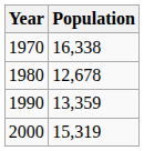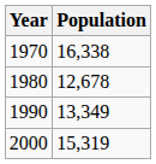 <table class="wikitable" style="float:right; margin-left:12px;">
 <tr>
 <th>Year</th>
 <th>Population</th>
 </tr>
 <tr>
 <td>1970</td>
 <td>16,338</td>
 </tr>
 <tr>
 <td>1980</td>
 <td>12,678</td>
 </tr>
 <tr>
 <td>1990</td>
-<td>13,359</td>
+<td>13,349</td>
 </tr>
 <tr>
 <td>2000</td>
 <td>15,319</td>
 </tr>
 </table>
